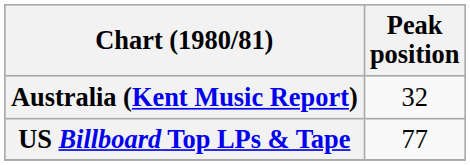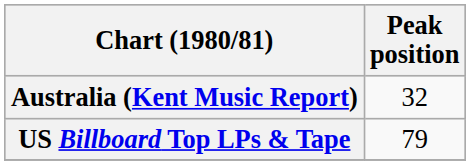 <table class="wikitable sortable plainrowheaders" style="text-align:center">
 <tr>
 <th scope="col">Chart (1980/81)</th>
 <th scope="col">Peak<br> position</th>
 </tr>
 <tr>
 <th scope="row">Australia (<a href='#'>Kent Music Report</a>)</th>
 <td>32</td>
 </tr>
 <tr>
 <th scope = "row">US <a href='#'><em>Billboard</em> Top LPs & Tape</a></th>
-<td>77</td>
+<td>79</td>
 </tr>
 <tr>
 </tr>
 </table>
